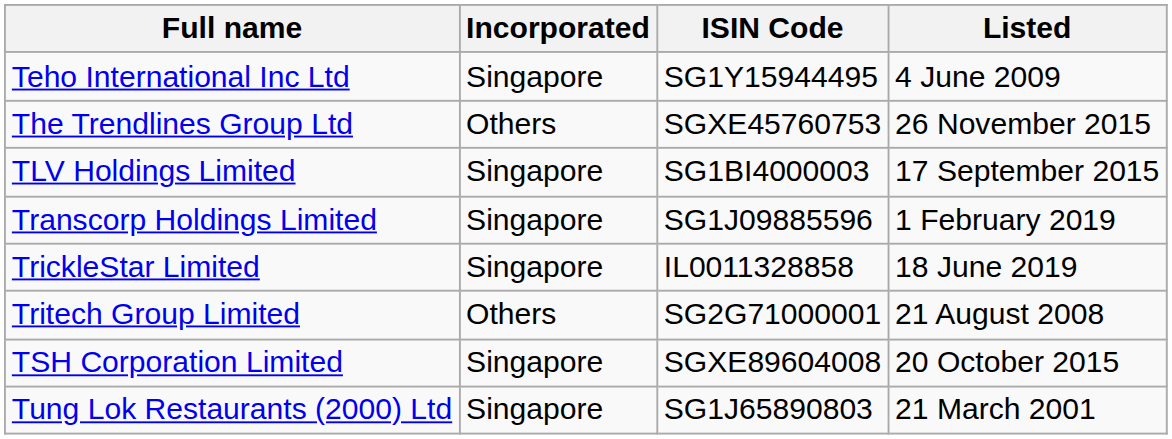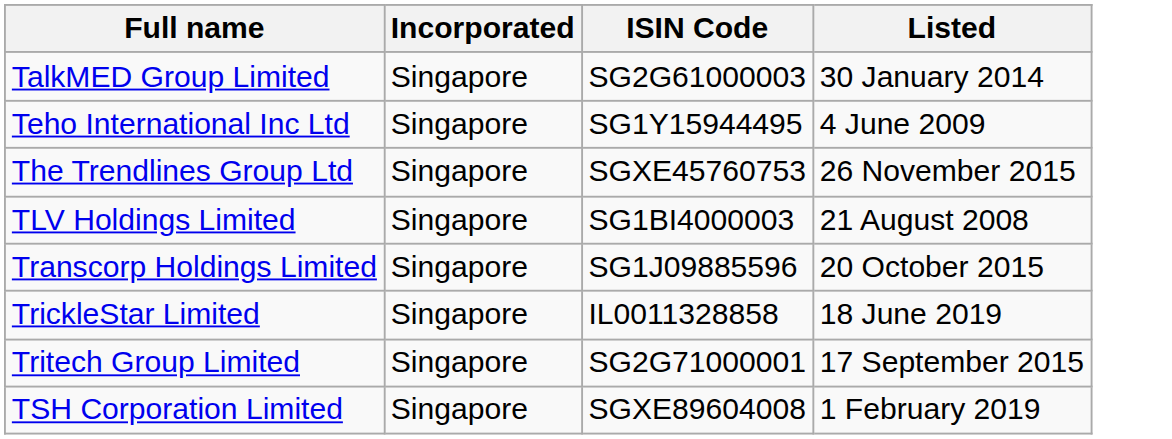 <table class="wikitable">
 <tr>
 <th>Full name</th>
 <th>Incorporated</th>
 <th>ISIN Code</th>
 <th>Listed</th>
+</tr>
+<tr>
+<td><a href='#'>TalkMED Group Limited</a></td>
+<td>Singapore</td>
+<td>SG2G61000003</td>
+<td>30 January 2014</td>
 </tr>
 <tr>
 <td><a href='#'>Teho International Inc Ltd</a></td>
 <td>Singapore</td>
 <td>SG1Y15944495</td>
 <td>4 June 2009</td>
 </tr>
 <tr>
 <td><a href='#'>The Trendlines Group Ltd</a></td>
-<td>Others</td>
+<td>Singapore</td>
 <td>SGXE45760753</td>
 <td>26 November 2015</td>
 </tr>
 <tr>
 <td><a href='#'>TLV Holdings Limited</a></td>
 <td>Singapore</td>
 <td>SG1BI4000003</td>
-<td>17 September 2015</td>
+<td>21 August 2008</td>
 </tr>
 <tr>
 <td><a href='#'>Transcorp Holdings Limited</a></td>
 <td>Singapore</td>
 <td>SG1J09885596</td>
-<td>1 February 2019</td>
+<td>20 October 2015</td>
 </tr>
 <tr>
 <td><a href='#'>TrickleStar Limited</a></td>
 <td>Singapore</td>
 <td>IL0011328858</td>
 <td>18 June 2019</td>
 </tr>
 <tr>
 <td><a href='#'>Tritech Group Limited</a></td>
-<td>Others</td>
+<td>Singapore</td>
 <td>SG2G71000001</td>
-<td>21 August 2008</td>
+<td>17 September 2015</td>
 </tr>
 <tr>
 <td><a href='#'>TSH Corporation Limited</a></td>
 <td>Singapore</td>
 <td>SGXE89604008</td>
-<td>20 October 2015</td>
-</tr>
-<tr>
-<td><a href='#'>Tung Lok Restaurants (2000) Ltd</a></td>
-<td>Singapore</td>
-<td>SG1J65890803</td>
-<td>21 March 2001</td>
+<td>1 February 2019</td>
 </tr>
 </table>
